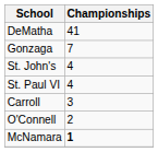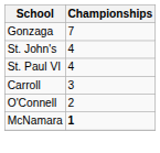 <table class="wikitable">
 <tr>
 <th>School</th>
 <th>Championships</th>
-</tr>
-<tr>
-<td>DeMatha</td>
-<td>41</td>
 </tr>
 <tr>
 <td>Gonzaga</td>
 <td>7</td>
 </tr>
 <tr>
 <td>St. John's</td>
 <td>4</td>
 </tr>
 <tr>
 <td>St. Paul VI</td>
 <td>4</td>
 </tr>
 <tr>
 <td>Carroll</td>
 <td>3</td>
 </tr>
 <tr>
 <td>O'Connell</td>
 <td>2</td>
 </tr>
 <tr>
 <td>McNamara</td>
 <td><strong>1</strong></td>
 </tr>
 <tr>
 </tr>
 </table>
